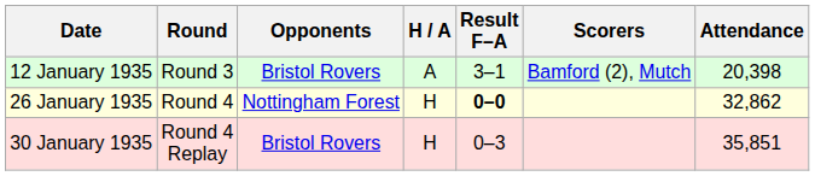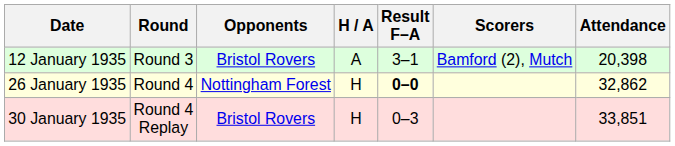 <table class="wikitable" style="text-align:center">
 <tr>
 <th>Date</th>
 <th>Round</th>
 <th>Opponents</th>
 <th>H / A</th>
 <th>Result<br>F–A</th>
 <th>Scorers</th>
 <th>Attendance</th>
 </tr>
 <tr bgcolor="#ddffdd">
 <td>12 January 1935</td>
 <td>Round 3</td>
 <td><a href='#'>Bristol Rovers</a></td>
 <td>A</td>
 <td>3–1</td>
 <td><a href='#'>Bamford</a> (2), <a href='#'>Mutch</a></td>
 <td>20,398</td>
 </tr>
 <tr bgcolor="#ffffdd">
 <td>26 January 1935</td>
 <td>Round 4</td>
 <td><a href='#'>Nottingham Forest</a></td>
 <td>H</td>
 <td><strong>0–0</strong></td>
 <td></td>
 <td>32,862</td>
 </tr>
 <tr bgcolor="#ffdddd">
 <td>30 January 1935</td>
 <td>Round 4<br>Replay</td>
 <td><a href='#'>Bristol Rovers</a></td>
 <td>H</td>
 <td>0–3</td>
 <td></td>
-<td>35,851</td>
+<td>33,851</td>
 </tr>
 </table>
